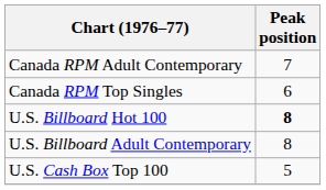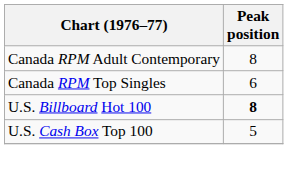 <table class="wikitable sortable">
 <tr>
 <th>Chart (1976–77)</th>
 <th>Peak<br>position</th>
 </tr>
 <tr>
 <td>Canada <em>RPM</em> Adult Contemporary</td>
-<td style="text-align:center;">7</td>
+<td style="text-align:center;">8</td>
 </tr>
 <tr>
 <td>Canada <em><a href='#'>RPM</a></em> Top Singles</td>
 <td style="text-align:center;">6</td>
 </tr>
 <tr>
 <td>U.S. <em><a href='#'>Billboard</a></em> <a href='#'>Hot 100</a></td>
 <td style="text-align:center;"><strong>8</strong></td>
 </tr>
 <tr>
-<td>U.S. <em>Billboard</em> <a href='#'>Adult Contemporary</a></td>
-<td style="text-align:center;">8</td>
-</tr>
-<tr>
 <td>U.S. <a href='#'><em>Cash Box</em></a> Top 100</td>
 <td align="center">5</td>
 </tr>
 <tr>
 </tr>
 </table>
